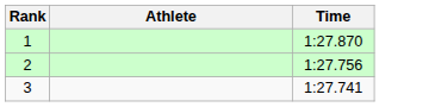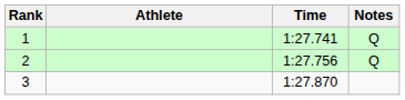 <table class=wikitable style="text-align:center">
 <tr>
 <th width=40>Rank</th>
 <th width=250>Athlete</th>
 <th width=80>Time</th>
+<th width=50>Notes</th>
 </tr>
 <tr bgcolor="ccffcc">
 <td>1</td>
 <td align=left></td>
-<td>1:27.870</td>
+<td>1:27.741</td>
+<td>Q</td>
 </tr>
 <tr bgcolor="ccffcc">
 <td>2</td>
 <td align=left></td>
 <td>1:27.756</td>
+<td>Q</td>
 </tr>
 <tr>
 <td>3</td>
 <td align=left></td>
-<td>1:27.741</td>
+<td>1:27.870</td>
+<td></td>
 </tr>
 </table>
